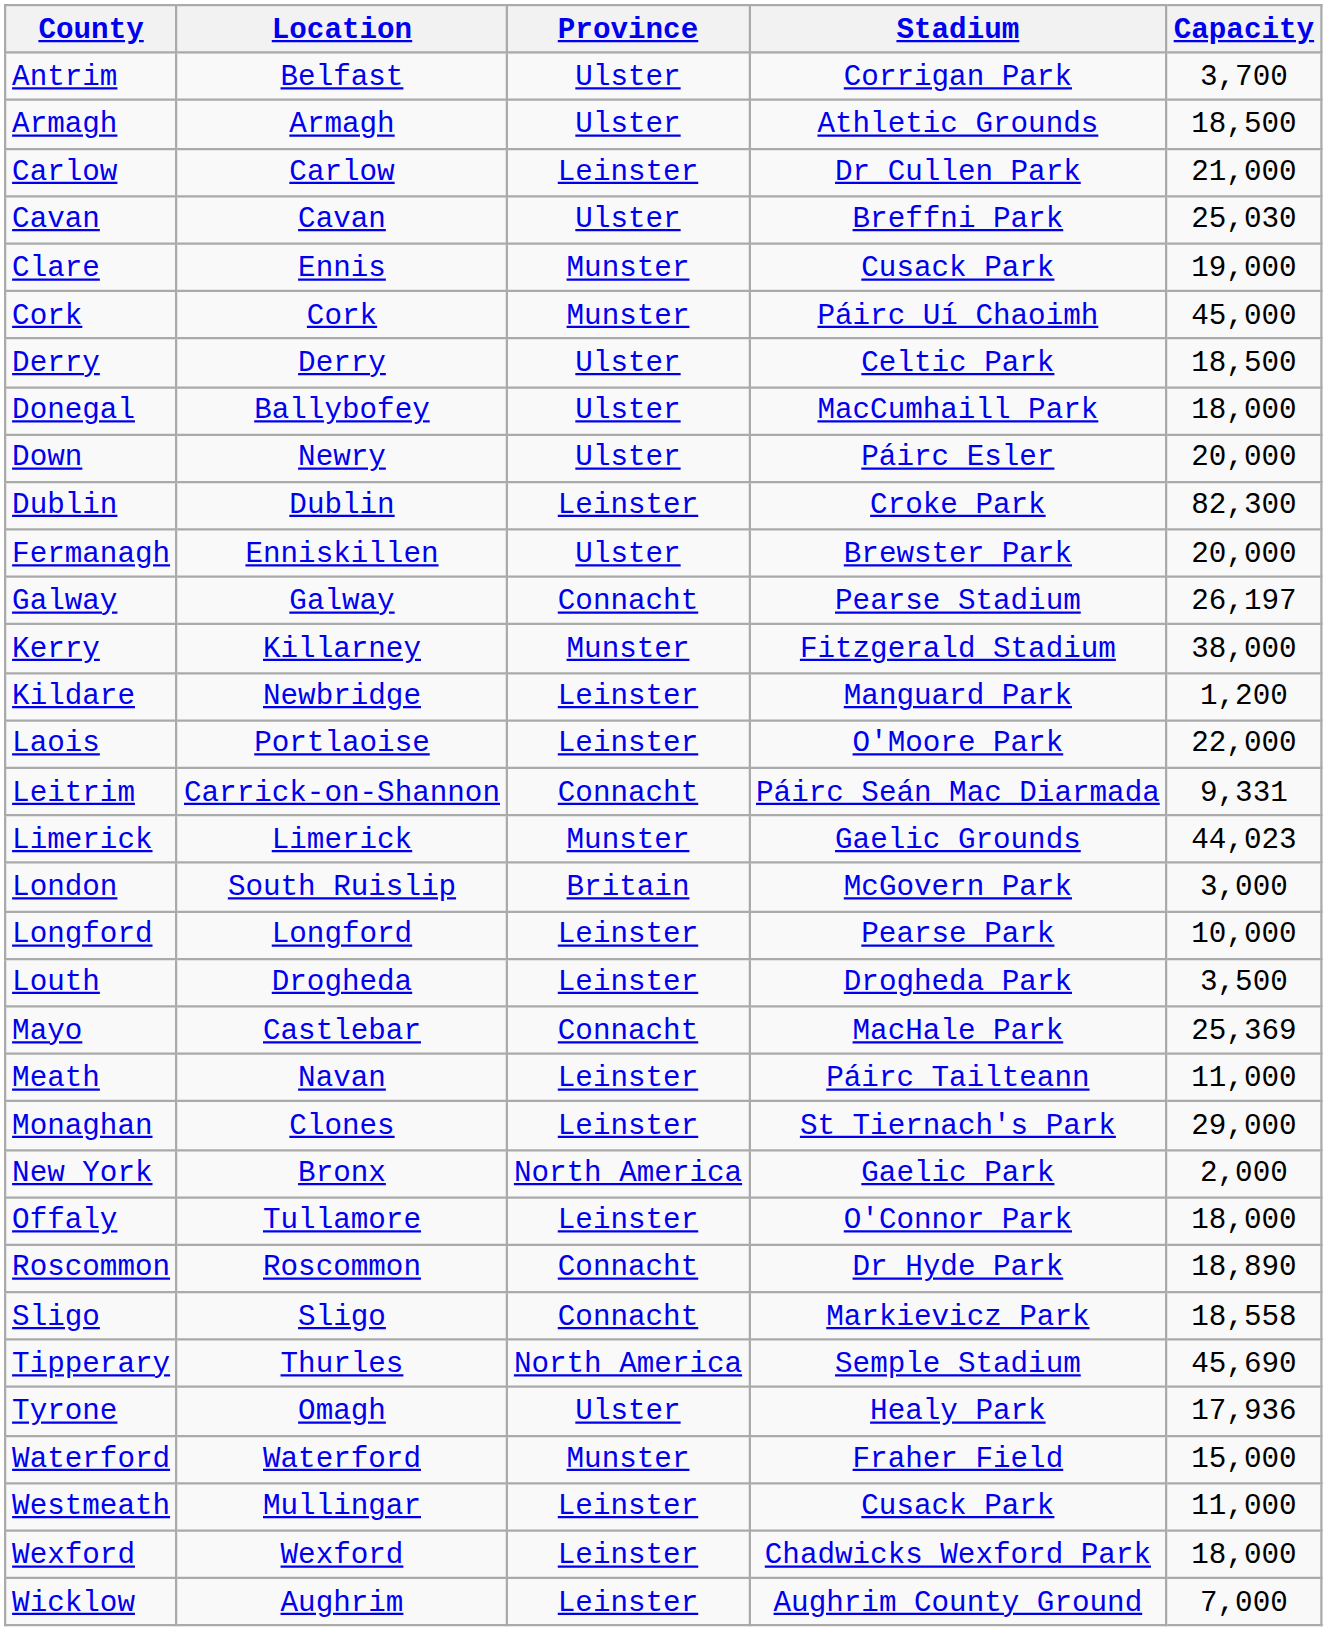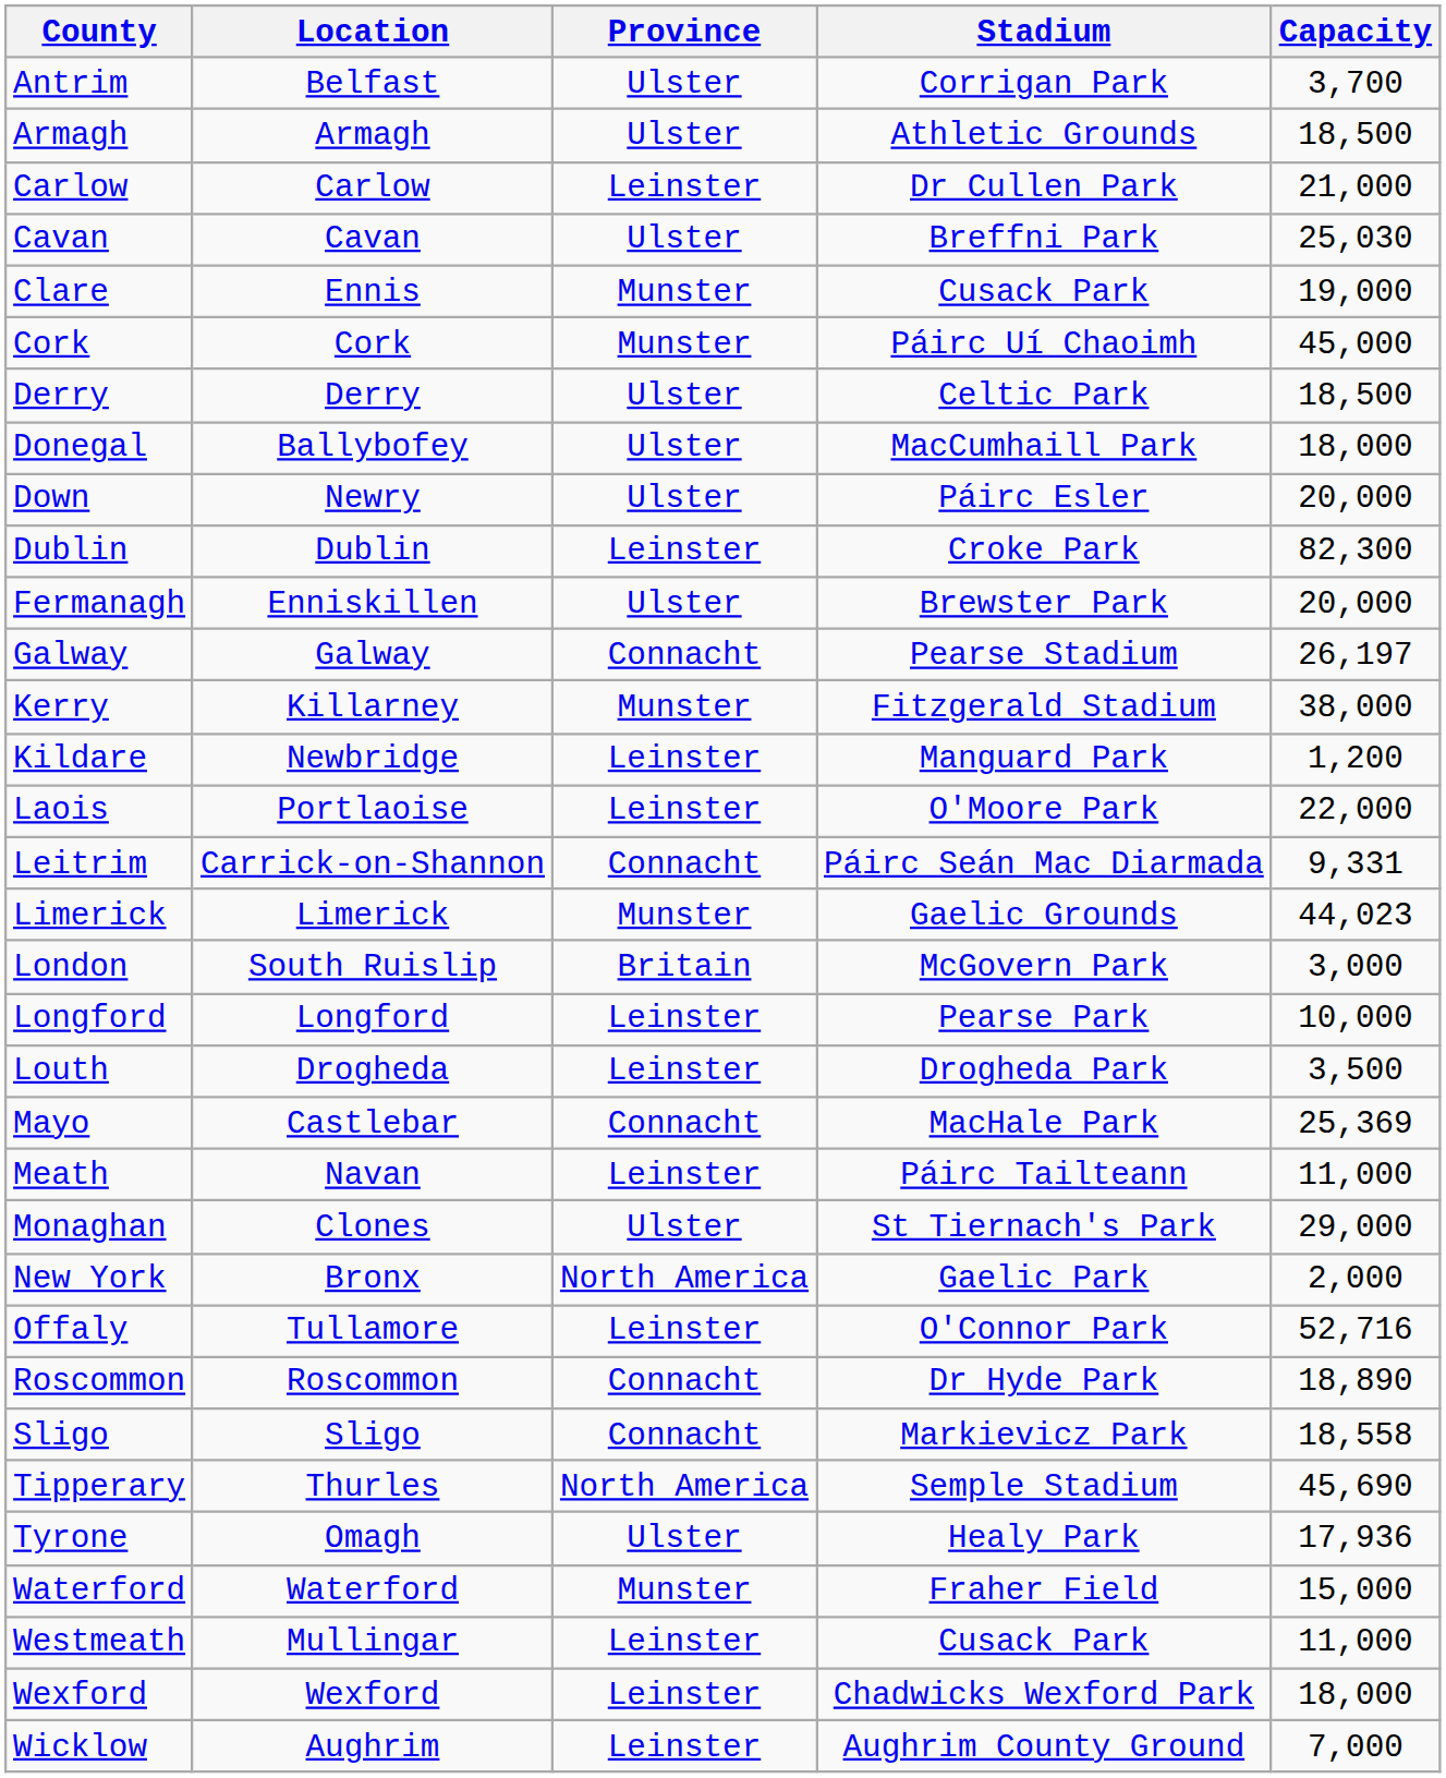 <table class="wikitable sortable" style="text-align:center">
 <tr>
 <th><a href='#'>County</a></th>
 <th><a href='#'>Location</a></th>
 <th><a href='#'>Province</a></th>
 <th><a href='#'>Stadium</a></th>
 <th><a href='#'>Capacity</a></th>
 </tr>
 <tr>
 <td style="text-align:left"> <a href='#'>Antrim</a></td>
 <td><a href='#'>Belfast</a></td>
 <td><a href='#'>Ulster</a></td>
 <td><a href='#'>Corrigan Park</a></td>
 <td>3,700</td>
 </tr>
 <tr>
 <td style="text-align:left"> <a href='#'>Armagh</a></td>
 <td><a href='#'>Armagh</a></td>
 <td><a href='#'>Ulster</a></td>
 <td><a href='#'>Athletic Grounds</a></td>
 <td>18,500</td>
 </tr>
 <tr>
 <td style="text-align:left"> <a href='#'>Carlow</a></td>
 <td><a href='#'>Carlow</a></td>
 <td><a href='#'>Leinster</a></td>
 <td><a href='#'>Dr Cullen Park</a></td>
 <td>21,000</td>
 </tr>
 <tr>
 <td style="text-align:left"> <a href='#'>Cavan</a></td>
 <td><a href='#'>Cavan</a></td>
 <td><a href='#'>Ulster</a></td>
 <td><a href='#'>Breffni Park</a></td>
 <td>25,030</td>
 </tr>
 <tr>
 <td style="text-align:left"> <a href='#'>Clare</a></td>
 <td><a href='#'>Ennis</a></td>
 <td><a href='#'>Munster</a></td>
 <td><a href='#'>Cusack Park</a></td>
 <td>19,000</td>
 </tr>
 <tr>
 <td style="text-align:left"> <a href='#'>Cork</a></td>
 <td><a href='#'>Cork</a></td>
 <td><a href='#'>Munster</a></td>
 <td><a href='#'>Páirc Uí Chaoimh</a></td>
 <td>45,000</td>
 </tr>
 <tr>
 <td style="text-align:left"> <a href='#'>Derry</a></td>
 <td><a href='#'>Derry</a></td>
 <td><a href='#'>Ulster</a></td>
 <td><a href='#'>Celtic Park</a></td>
 <td>18,500</td>
 </tr>
 <tr>
 <td style="text-align:left"> <a href='#'>Donegal</a></td>
 <td><a href='#'>Ballybofey</a></td>
 <td><a href='#'>Ulster</a></td>
 <td><a href='#'>MacCumhaill Park</a></td>
 <td>18,000</td>
 </tr>
 <tr>
 <td style="text-align:left"> <a href='#'>Down</a></td>
 <td><a href='#'>Newry</a></td>
 <td><a href='#'>Ulster</a></td>
 <td><a href='#'>Páirc Esler</a></td>
 <td>20,000</td>
 </tr>
 <tr>
 <td style="text-align:left"> <a href='#'>Dublin</a></td>
 <td><a href='#'>Dublin</a></td>
 <td><a href='#'>Leinster</a></td>
 <td><a href='#'>Croke Park</a></td>
 <td>82,300</td>
 </tr>
 <tr>
 <td style="text-align:left"> <a href='#'>Fermanagh</a></td>
 <td><a href='#'>Enniskillen</a></td>
 <td><a href='#'>Ulster</a></td>
 <td><a href='#'>Brewster Park</a></td>
 <td>20,000</td>
 </tr>
 <tr>
 <td style="text-align:left"> <a href='#'>Galway</a></td>
 <td><a href='#'>Galway</a></td>
 <td><a href='#'>Connacht</a></td>
 <td><a href='#'>Pearse Stadium</a></td>
 <td>26,197</td>
 </tr>
 <tr>
 <td style="text-align:left"> <a href='#'>Kerry</a></td>
 <td><a href='#'>Killarney</a></td>
 <td><a href='#'>Munster</a></td>
 <td><a href='#'>Fitzgerald Stadium</a></td>
 <td>38,000</td>
 </tr>
 <tr>
 <td style="text-align:left"> <a href='#'>Kildare</a></td>
 <td><a href='#'>Newbridge</a></td>
 <td><a href='#'>Leinster</a></td>
 <td><a href='#'>Manguard Park</a></td>
 <td>1,200</td>
 </tr>
 <tr>
 <td style="text-align:left"> <a href='#'>Laois</a></td>
 <td><a href='#'>Portlaoise</a></td>
 <td><a href='#'>Leinster</a></td>
 <td><a href='#'>O'Moore Park</a></td>
 <td>22,000</td>
 </tr>
 <tr>
 <td style="text-align:left"> <a href='#'>Leitrim</a></td>
 <td><a href='#'>Carrick-on-Shannon</a></td>
 <td><a href='#'>Connacht</a></td>
 <td><a href='#'>Páirc Seán Mac Diarmada</a></td>
 <td>9,331</td>
 </tr>
 <tr>
 <td style="text-align:left"> <a href='#'>Limerick</a></td>
 <td><a href='#'>Limerick</a></td>
 <td><a href='#'>Munster</a></td>
 <td><a href='#'>Gaelic Grounds</a></td>
 <td>44,023</td>
 </tr>
 <tr>
 <td style="text-align:left"> <a href='#'>London</a></td>
 <td><a href='#'>South Ruislip</a></td>
 <td><a href='#'>Britain</a></td>
 <td><a href='#'>McGovern Park</a></td>
 <td>3,000</td>
 </tr>
 <tr>
 <td style="text-align:left"> <a href='#'>Longford</a></td>
 <td><a href='#'>Longford</a></td>
 <td><a href='#'>Leinster</a></td>
 <td><a href='#'>Pearse Park</a></td>
 <td>10,000</td>
 </tr>
 <tr>
 <td style="text-align:left"> <a href='#'>Louth</a></td>
 <td><a href='#'>Drogheda</a></td>
 <td><a href='#'>Leinster</a></td>
 <td><a href='#'>Drogheda Park</a></td>
 <td>3,500</td>
 </tr>
 <tr>
 <td style="text-align:left"> <a href='#'>Mayo</a></td>
 <td><a href='#'>Castlebar</a></td>
 <td><a href='#'>Connacht</a></td>
 <td><a href='#'>MacHale Park</a></td>
 <td>25,369</td>
 </tr>
 <tr>
 <td style="text-align:left"> <a href='#'>Meath</a></td>
 <td><a href='#'>Navan</a></td>
 <td><a href='#'>Leinster</a></td>
 <td><a href='#'>Páirc Tailteann</a></td>
 <td>11,000</td>
 </tr>
 <tr>
 <td style="text-align:left"> <a href='#'>Monaghan</a></td>
 <td><a href='#'>Clones</a></td>
-<td><a href='#'>Leinster</a></td>
+<td><a href='#'>Ulster</a></td>
 <td><a href='#'>St Tiernach's Park</a></td>
 <td>29,000</td>
 </tr>
 <tr>
 <td style="text-align:left"> <a href='#'>New York</a></td>
 <td><a href='#'>Bronx</a></td>
 <td><a href='#'>North America</a></td>
 <td><a href='#'>Gaelic Park</a></td>
 <td>2,000</td>
 </tr>
 <tr>
 <td style="text-align:left"> <a href='#'>Offaly</a></td>
 <td><a href='#'>Tullamore</a></td>
 <td><a href='#'>Leinster</a></td>
 <td><a href='#'>O'Connor Park</a></td>
-<td>18,000</td>
+<td>52,716</td>
 </tr>
 <tr>
 <td style="text-align:left"> <a href='#'>Roscommon</a></td>
 <td><a href='#'>Roscommon</a></td>
 <td><a href='#'>Connacht</a></td>
 <td><a href='#'>Dr Hyde Park</a></td>
 <td>18,890</td>
 </tr>
 <tr>
 <td style="text-align:left"> <a href='#'>Sligo</a></td>
 <td><a href='#'>Sligo</a></td>
 <td><a href='#'>Connacht</a></td>
 <td><a href='#'>Markievicz Park</a></td>
 <td>18,558</td>
 </tr>
 <tr>
 <td style="text-align:left"> <a href='#'>Tipperary</a></td>
 <td><a href='#'>Thurles</a></td>
 <td><a href='#'>North America</a></td>
 <td><a href='#'>Semple Stadium</a></td>
 <td>45,690</td>
 </tr>
 <tr>
 <td style="text-align:left"> <a href='#'>Tyrone</a></td>
 <td><a href='#'>Omagh</a></td>
 <td><a href='#'>Ulster</a></td>
 <td><a href='#'>Healy Park</a></td>
 <td>17,936</td>
 </tr>
 <tr>
 <td style="text-align:left"> <a href='#'>Waterford</a></td>
 <td><a href='#'>Waterford</a></td>
 <td><a href='#'>Munster</a></td>
 <td><a href='#'>Fraher Field</a></td>
 <td>15,000</td>
 </tr>
 <tr>
 <td style="text-align:left"> <a href='#'>Westmeath</a></td>
 <td><a href='#'>Mullingar</a></td>
 <td><a href='#'>Leinster</a></td>
 <td><a href='#'>Cusack Park</a></td>
 <td>11,000</td>
 </tr>
 <tr>
 <td style="text-align:left"> <a href='#'>Wexford</a></td>
 <td><a href='#'>Wexford</a></td>
 <td><a href='#'>Leinster</a></td>
 <td><a href='#'>Chadwicks Wexford Park</a></td>
 <td>18,000</td>
 </tr>
 <tr>
 <td style="text-align:left"> <a href='#'>Wicklow</a></td>
 <td><a href='#'>Aughrim</a></td>
 <td><a href='#'>Leinster</a></td>
 <td><a href='#'>Aughrim County Ground</a></td>
 <td>7,000</td>
 </tr>
 </table>
